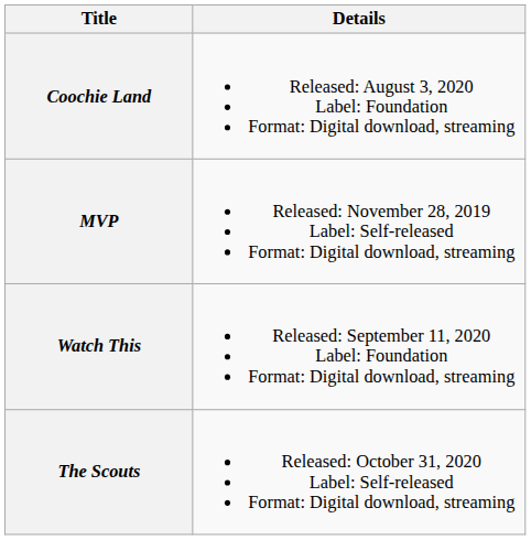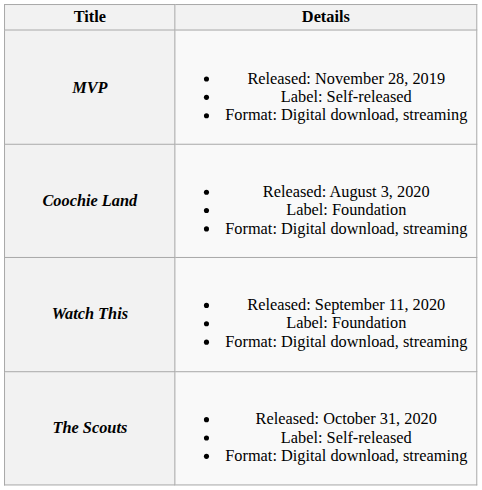 <table class="wikitable plainrowheaders" style="text-align:center;">
 <tr>
 <th scope="col" style="width:10em;">Title</th>
 <th scope="col" style="width:18em;">Details</th>
 </tr>
 <tr>
+<th scope="row"><em>MVP</em></th>
+<td><br><ul><li>Released: November 28, 2019</li><li>Label: Self-released</li><li>Format: Digital download, streaming</li></ul></td>
+</tr>
+<tr>
 <th scope="row"><em>Coochie Land</em></th>
 <td><br><ul><li>Released: August 3, 2020</li><li>Label: Foundation</li><li>Format: Digital download, streaming</li></ul></td>
-</tr>
-<tr>
-<th scope="row"><em>MVP</em></th>
-<td><br><ul><li>Released: November 28, 2019</li><li>Label: Self-released</li><li>Format: Digital download, streaming</li></ul></td>
 </tr>
 <tr>
 <th scope="row"><em>Watch This</em></th>
 <td><br><ul><li>Released: September 11, 2020</li><li>Label: Foundation</li><li>Format: Digital download, streaming</li></ul></td>
 </tr>
 <tr>
 <th scope="row"><em>The Scouts</em><br></th>
 <td><br><ul><li>Released: October 31, 2020</li><li>Label: Self-released</li><li>Format: Digital download, streaming</li></ul></td>
 </tr>
 </table>
